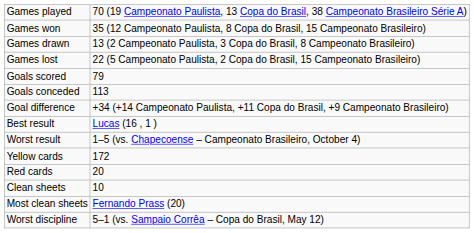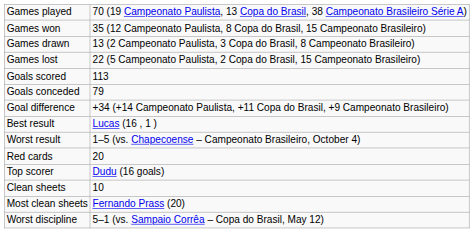 <table class="wikitable">
 <tr>
 <td>Games played</td>
 <td>70 (19 <a href='#'>Campeonato Paulista</a>, 13 <a href='#'>Copa do Brasil</a>, 38 <a href='#'>Campeonato Brasileiro Série A</a>)</td>
 </tr>
 <tr>
 <td>Games won</td>
 <td>35 (12 Campeonato Paulista, 8 Copa do Brasil, 15 Campeonato Brasileiro)</td>
 </tr>
 <tr>
 <td>Games drawn</td>
 <td>13 (2 Campeonato Paulista, 3 Copa do Brasil, 8 Campeonato Brasileiro)</td>
 </tr>
 <tr>
 <td>Games lost</td>
 <td>22 (5 Campeonato Paulista, 2 Copa do Brasil, 15 Campeonato Brasileiro)</td>
 </tr>
 <tr>
 <td>Goals scored</td>
-<td>79</td>
+<td>113</td>
 </tr>
 <tr>
 <td>Goals conceded</td>
-<td>113</td>
+<td>79</td>
 </tr>
 <tr>
 <td>Goal difference</td>
 <td>+34 (+14 Campeonato Paulista, +11 Copa do Brasil, +9 Campeonato Brasileiro)</td>
 </tr>
 <tr>
 <td>Best result</td>
 <td><a href='#'>Lucas</a> (16 , 1 )</td>
 </tr>
 <tr>
 <td>Worst result</td>
 <td>1–5 (vs. <a href='#'>Chapecoense</a> – Campeonato Brasileiro, October 4)</td>
 </tr>
 <tr>
-<td>Yellow cards</td>
-<td>172</td>
+<td>Red cards</td>
+<td>20</td>
 </tr>
 <tr>
-<td>Red cards</td>
-<td>20</td>
+<td>Top scorer</td>
+<td><a href='#'>Dudu</a> (16 goals)</td>
 </tr>
 <tr>
 <td>Clean sheets</td>
 <td>10</td>
 </tr>
 <tr>
 <td>Most clean sheets</td>
 <td><a href='#'>Fernando Prass</a> (20)</td>
 </tr>
 <tr>
 <td>Worst discipline</td>
 <td>5–1 (vs. <a href='#'>Sampaio Corrêa</a> – Copa do Brasil, May 12)</td>
 </tr>
 </table>
